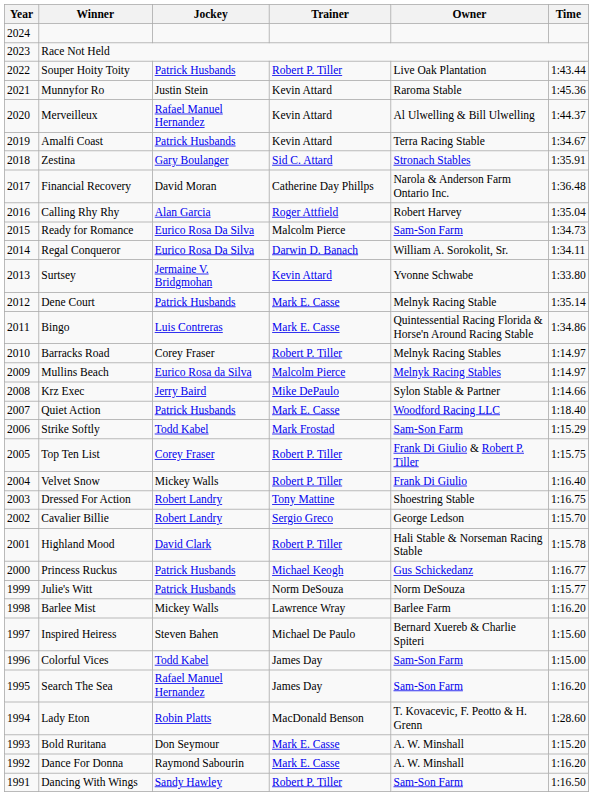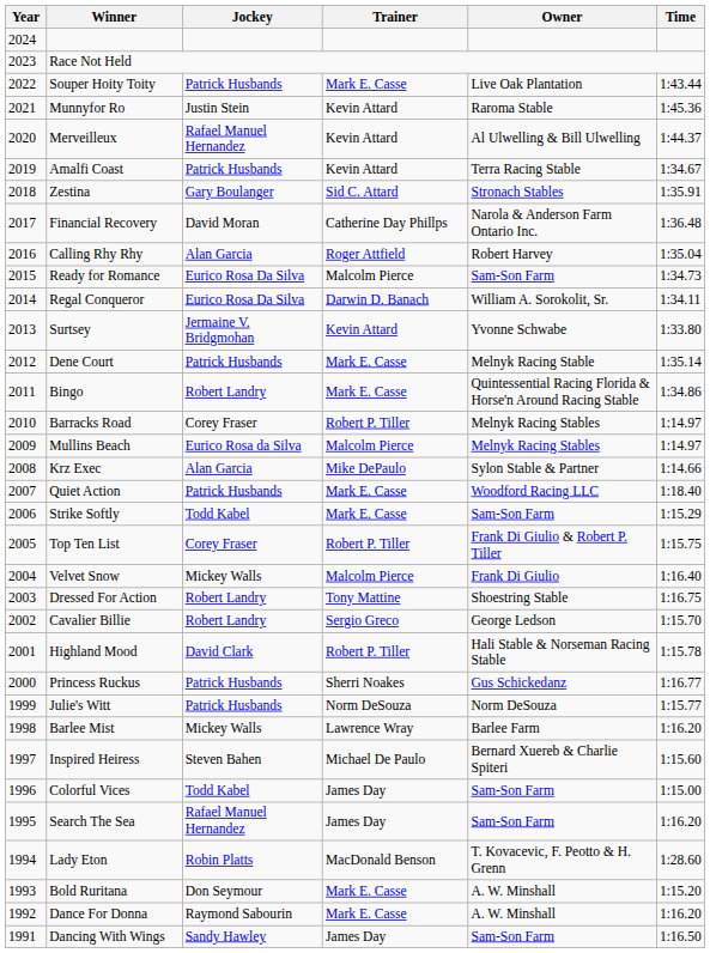 <table class="wikitable sortable" style="font-size:90%">
 <tr>
 <th style="width:36px">Year</th>
 <th style="width:135px">Winner</th>
 <th style="width:140px">Jockey</th>
 <th style="width:145px">Trainer</th>
 <th style="width:190px">Owner</th>
 <th>Time</th>
 </tr>
 <tr>
 <td>2024</td>
 <td></td>
 <td></td>
 <td></td>
 <td></td>
 <td></td>
 </tr>
 <tr>
 <td>2023</td>
 <td colspan="5">Race Not Held</td>
 </tr>
 <tr>
 <td>2022</td>
 <td>Souper Hoity Toity</td>
 <td><a href='#'>Patrick Husbands</a></td>
-<td><a href='#'>Robert P. Tiller</a></td>
+<td><a href='#'>Mark E. Casse</a></td>
 <td>Live Oak Plantation</td>
 <td>1:43.44</td>
 </tr>
 <tr>
 <td>2021</td>
 <td>Munnyfor Ro</td>
 <td>Justin Stein</td>
 <td>Kevin Attard</td>
 <td>Raroma Stable</td>
 <td>1:45.36</td>
 </tr>
 <tr>
 <td>2020</td>
 <td>Merveilleux</td>
 <td><a href='#'>Rafael Manuel Hernandez</a></td>
 <td>Kevin Attard</td>
 <td>Al Ulwelling & Bill Ulwelling</td>
 <td>1:44.37</td>
 </tr>
 <tr>
 <td>2019</td>
 <td>Amalfi Coast</td>
 <td><a href='#'>Patrick Husbands</a></td>
 <td>Kevin Attard</td>
 <td>Terra Racing Stable</td>
 <td>1:34.67</td>
 </tr>
 <tr>
 <td>2018</td>
 <td>Zestina</td>
 <td><a href='#'>Gary Boulanger</a></td>
 <td><a href='#'>Sid C. Attard</a></td>
 <td><a href='#'>Stronach Stables</a></td>
 <td>1:35.91</td>
 </tr>
 <tr>
 <td>2017</td>
 <td>Financial Recovery</td>
 <td>David Moran</td>
 <td>Catherine Day Phillps</td>
 <td>Narola & Anderson Farm Ontario Inc.</td>
 <td>1:36.48</td>
 </tr>
 <tr>
 <td>2016</td>
 <td>Calling Rhy Rhy</td>
 <td><a href='#'>Alan Garcia</a></td>
 <td><a href='#'>Roger Attfield</a></td>
 <td>Robert Harvey</td>
 <td>1:35.04</td>
 </tr>
 <tr>
 <td>2015</td>
 <td>Ready for Romance</td>
 <td><a href='#'>Eurico Rosa Da Silva</a></td>
 <td>Malcolm Pierce</td>
 <td><a href='#'>Sam-Son Farm</a></td>
 <td>1:34.73</td>
 </tr>
 <tr>
 <td>2014</td>
 <td>Regal Conqueror</td>
 <td><a href='#'>Eurico Rosa Da Silva</a></td>
 <td><a href='#'>Darwin D. Banach</a></td>
 <td>William A. Sorokolit, Sr.</td>
 <td>1:34.11</td>
 </tr>
 <tr>
 <td>2013</td>
 <td>Surtsey</td>
 <td><a href='#'>Jermaine V. Bridgmohan</a></td>
 <td><a href='#'>Kevin Attard</a></td>
 <td>Yvonne Schwabe</td>
 <td>1:33.80</td>
 </tr>
 <tr>
 <td>2012</td>
 <td>Dene Court</td>
 <td><a href='#'>Patrick Husbands</a></td>
 <td><a href='#'>Mark E. Casse</a></td>
 <td>Melnyk Racing Stable</td>
 <td>1:35.14</td>
 </tr>
 <tr>
 <td>2011</td>
 <td>Bingo</td>
-<td><a href='#'>Luis Contreras</a></td>
+<td><a href='#'>Robert Landry</a></td>
 <td><a href='#'>Mark E. Casse</a></td>
 <td>Quintessential Racing Florida & Horse'n Around Racing Stable</td>
 <td>1:34.86</td>
 </tr>
 <tr>
 <td>2010</td>
 <td>Barracks Road</td>
 <td>Corey Fraser</td>
 <td><a href='#'>Robert P. Tiller</a></td>
 <td>Melnyk Racing Stables</td>
 <td>1:14.97</td>
 </tr>
 <tr>
 <td>2009</td>
 <td>Mullins Beach</td>
 <td><a href='#'>Eurico Rosa da Silva</a></td>
 <td><a href='#'>Malcolm Pierce</a></td>
 <td><a href='#'>Melnyk Racing Stables</a></td>
 <td>1:14.97</td>
 </tr>
 <tr>
 <td>2008</td>
 <td>Krz Exec</td>
-<td><a href='#'>Jerry Baird</a></td>
+<td><a href='#'>Alan Garcia</a></td>
 <td><a href='#'>Mike DePaulo</a></td>
 <td>Sylon Stable & Partner</td>
 <td>1:14.66</td>
 </tr>
 <tr>
 <td>2007</td>
 <td>Quiet Action</td>
 <td><a href='#'>Patrick Husbands</a></td>
 <td><a href='#'>Mark E. Casse</a></td>
 <td><a href='#'>Woodford Racing LLC</a></td>
 <td>1:18.40</td>
 </tr>
 <tr>
 <td>2006</td>
 <td>Strike Softly</td>
 <td><a href='#'>Todd Kabel</a></td>
-<td><a href='#'>Mark Frostad</a></td>
+<td><a href='#'>Mark E. Casse</a></td>
 <td><a href='#'>Sam-Son Farm</a></td>
 <td>1:15.29</td>
 </tr>
 <tr>
 <td>2005</td>
 <td>Top Ten List</td>
 <td><a href='#'>Corey Fraser</a></td>
 <td><a href='#'>Robert P. Tiller</a></td>
 <td><a href='#'>Frank Di Giulio</a> & <a href='#'>Robert P. Tiller</a></td>
 <td>1:15.75</td>
 </tr>
 <tr>
 <td>2004</td>
 <td>Velvet Snow</td>
 <td>Mickey Walls</td>
-<td><a href='#'>Robert P. Tiller</a></td>
+<td><a href='#'>Malcolm Pierce</a></td>
 <td><a href='#'>Frank Di Giulio</a></td>
 <td>1:16.40</td>
 </tr>
 <tr>
 <td>2003</td>
 <td>Dressed For Action</td>
 <td><a href='#'>Robert Landry</a></td>
 <td><a href='#'>Tony Mattine</a></td>
 <td>Shoestring Stable</td>
 <td>1:16.75</td>
 </tr>
 <tr>
 <td>2002</td>
 <td>Cavalier Billie</td>
 <td><a href='#'>Robert Landry</a></td>
 <td><a href='#'>Sergio Greco</a></td>
 <td>George Ledson</td>
 <td>1:15.70</td>
 </tr>
 <tr>
 <td>2001</td>
 <td>Highland Mood</td>
 <td><a href='#'>David Clark</a></td>
 <td><a href='#'>Robert P. Tiller</a></td>
 <td>Hali Stable & Norseman Racing Stable</td>
 <td>1:15.78</td>
 </tr>
 <tr>
 <td>2000</td>
 <td>Princess Ruckus</td>
 <td><a href='#'>Patrick Husbands</a></td>
-<td><a href='#'>Michael Keogh</a></td>
+<td>Sherri Noakes</td>
 <td><a href='#'>Gus Schickedanz</a></td>
 <td>1:16.77</td>
 </tr>
 <tr>
 <td>1999</td>
 <td>Julie's Witt</td>
 <td><a href='#'>Patrick Husbands</a></td>
 <td>Norm DeSouza</td>
 <td>Norm DeSouza</td>
 <td>1:15.77</td>
 </tr>
 <tr>
 <td>1998</td>
 <td>Barlee Mist</td>
 <td>Mickey Walls</td>
 <td>Lawrence Wray</td>
 <td>Barlee Farm</td>
 <td>1:16.20</td>
 </tr>
 <tr>
 <td>1997</td>
 <td>Inspired Heiress</td>
 <td>Steven Bahen</td>
 <td>Michael De Paulo</td>
 <td>Bernard Xuereb & Charlie Spiteri</td>
 <td>1:15.60</td>
 </tr>
 <tr>
 <td>1996</td>
 <td>Colorful Vices</td>
 <td><a href='#'>Todd Kabel</a></td>
 <td>James Day</td>
 <td><a href='#'>Sam-Son Farm</a></td>
 <td>1:15.00</td>
 </tr>
 <tr>
 <td>1995</td>
 <td>Search The Sea</td>
 <td><a href='#'>Rafael Manuel Hernandez</a></td>
 <td>James Day</td>
 <td><a href='#'>Sam-Son Farm</a></td>
 <td>1:16.20</td>
 </tr>
 <tr>
 <td>1994</td>
 <td>Lady Eton</td>
 <td><a href='#'>Robin Platts</a></td>
 <td>MacDonald Benson</td>
 <td>T. Kovacevic, F. Peotto & H. Grenn</td>
 <td>1:28.60</td>
 </tr>
 <tr>
 <td>1993</td>
 <td>Bold Ruritana</td>
 <td>Don Seymour</td>
 <td><a href='#'>Mark E. Casse</a></td>
 <td>A. W. Minshall</td>
 <td>1:15.20</td>
 </tr>
 <tr>
 <td>1992</td>
 <td>Dance For Donna</td>
 <td>Raymond Sabourin</td>
 <td><a href='#'>Mark E. Casse</a></td>
 <td>A. W. Minshall</td>
 <td>1:16.20</td>
 </tr>
 <tr>
 <td>1991</td>
 <td>Dancing With Wings</td>
 <td><a href='#'>Sandy Hawley</a></td>
-<td><a href='#'>Robert P. Tiller</a></td>
+<td>James Day</td>
 <td><a href='#'>Sam-Son Farm</a></td>
 <td>1:16.50</td>
 </tr>
 </table>
